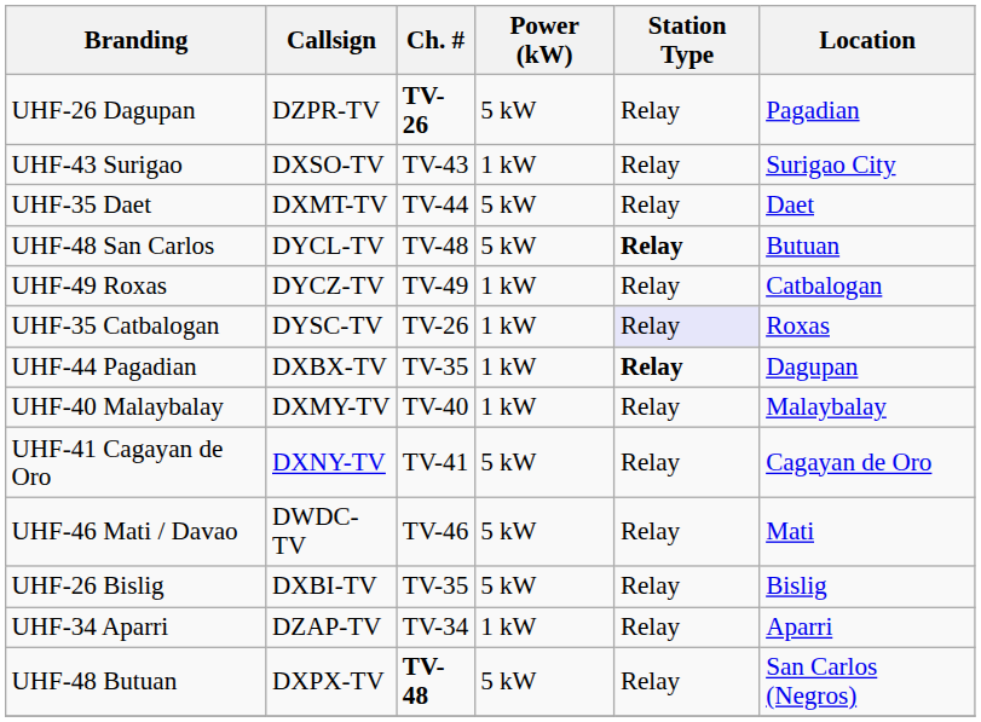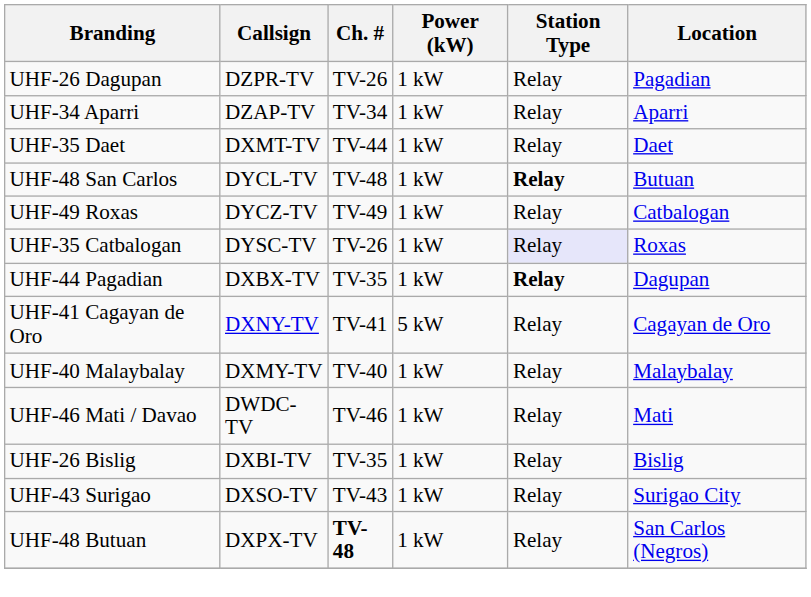 <table class="wikitable">
 <tr>
 <th>Branding</th>
 <th>Callsign</th>
 <th>Ch. #</th>
 <th>Power (kW)</th>
 <th>Station Type</th>
 <th>Location</th>
 </tr>
 <tr>
 <td>UHF-26 Dagupan</td>
 <td>DZPR-TV</td>
-<td><strong>TV-26</strong></td>
-<td>5 kW</td>
+<td>TV-26</td>
+<td>1 kW</td>
 <td>Relay</td>
 <td><a href='#'>Pagadian</a></td>
 </tr>
 <tr>
-<td>UHF-43 Surigao</td>
-<td>DXSO-TV</td>
-<td>TV-43</td>
+<td>UHF-34 Aparri</td>
+<td>DZAP-TV</td>
+<td>TV-34</td>
 <td>1 kW</td>
 <td>Relay</td>
-<td><a href='#'>Surigao City</a></td>
+<td><a href='#'>Aparri</a></td>
 </tr>
 <tr>
 <td>UHF-35 Daet</td>
 <td>DXMT-TV</td>
 <td>TV-44</td>
-<td>5 kW</td>
+<td>1 kW</td>
 <td>Relay</td>
 <td><a href='#'>Daet</a></td>
 </tr>
 <tr>
 <td>UHF-48 San Carlos</td>
 <td>DYCL-TV</td>
 <td>TV-48</td>
-<td>5 kW</td>
+<td>1 kW</td>
 <td><strong>Relay</strong></td>
 <td><a href='#'>Butuan</a></td>
 </tr>
 <tr>
 <td>UHF-49 Roxas</td>
 <td>DYCZ-TV</td>
 <td>TV-49</td>
 <td>1 kW</td>
 <td>Relay</td>
 <td><a href='#'>Catbalogan</a></td>
 </tr>
 <tr>
 <td>UHF-35 Catbalogan</td>
 <td>DYSC-TV</td>
 <td>TV-26</td>
 <td>1 kW</td>
 <td style="background: lavender;">Relay</td>
 <td><a href='#'>Roxas</a></td>
 </tr>
 <tr>
 <td>UHF-44 Pagadian</td>
 <td>DXBX-TV</td>
 <td>TV-35</td>
 <td>1 kW</td>
 <td><strong>Relay</strong></td>
 <td><a href='#'>Dagupan</a></td>
 </tr>
 <tr>
+<td>UHF-41 Cagayan de Oro</td>
+<td><a href='#'>DXNY-TV</a></td>
+<td>TV-41</td>
+<td>5 kW</td>
+<td>Relay</td>
+<td><a href='#'>Cagayan de Oro</a></td>
+</tr>
+<tr>
 <td>UHF-40 Malaybalay</td>
 <td>DXMY-TV</td>
 <td>TV-40</td>
 <td>1 kW</td>
 <td>Relay</td>
 <td><a href='#'>Malaybalay</a></td>
 </tr>
 <tr>
-<td>UHF-41 Cagayan de Oro</td>
-<td><a href='#'>DXNY-TV</a></td>
-<td>TV-41</td>
-<td>5 kW</td>
-<td>Relay</td>
-<td><a href='#'>Cagayan de Oro</a></td>
-</tr>
-<tr>
 <td>UHF-46 Mati / Davao</td>
 <td>DWDC-TV</td>
 <td>TV-46</td>
-<td>5 kW</td>
+<td>1 kW</td>
 <td>Relay</td>
 <td><a href='#'>Mati</a></td>
 </tr>
 <tr>
 <td>UHF-26 Bislig</td>
 <td>DXBI-TV</td>
 <td>TV-35</td>
-<td>5 kW</td>
+<td>1 kW</td>
 <td>Relay</td>
 <td><a href='#'>Bislig</a></td>
 </tr>
 <tr>
-<td>UHF-34 Aparri</td>
-<td>DZAP-TV</td>
-<td>TV-34</td>
+<td>UHF-43 Surigao</td>
+<td>DXSO-TV</td>
+<td>TV-43</td>
 <td>1 kW</td>
 <td>Relay</td>
-<td><a href='#'>Aparri</a></td>
+<td><a href='#'>Surigao City</a></td>
 </tr>
 <tr>
 <td>UHF-48 Butuan</td>
 <td>DXPX-TV</td>
 <td><strong>TV-48</strong></td>
-<td>5 kW</td>
+<td>1 kW</td>
 <td>Relay</td>
 <td><a href='#'>San Carlos (Negros)</a></td>
 </tr>
 <tr>
 </tr>
 </table>
